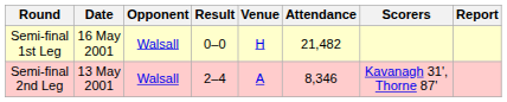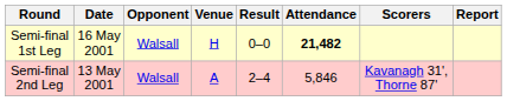 <table class="wikitable" style="font-size:100%; text-align:center">
 <tr>
 <th>Round</th>
 <th>Date</th>
 <th>Opponent</th>
+<th>Venue</th>
 <th>Result</th>
-<th>Venue</th>
 <th>Attendance</th>
 <th>Scorers</th>
 <th>Report</th>
 </tr>
 <tr style="background-color: #FFFFCC;">
 <td>Semi-final 1st Leg</td>
 <td>16 May 2001</td>
 <td><a href='#'>Walsall</a></td>
+<td><a href='#'>H</a></td>
 <td>0–0</td>
-<td><a href='#'>H</a></td>
-<td>21,482</td>
+<td><strong>21,482</strong></td>
 <td></td>
 <td></td>
 </tr>
 <tr style="background-color: #FFCCCC;">
 <td>Semi-final 2nd Leg</td>
 <td>13 May 2001</td>
 <td><a href='#'>Walsall</a></td>
+<td><a href='#'>A</a></td>
 <td>2–4</td>
-<td><a href='#'>A</a></td>
-<td>8,346</td>
+<td>5,846</td>
 <td><a href='#'>Kavanagh</a> 31', <a href='#'>Thorne</a> 87'</td>
 <td></td>
 </tr>
 </table>
